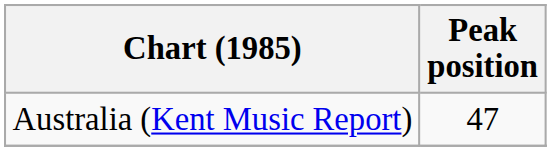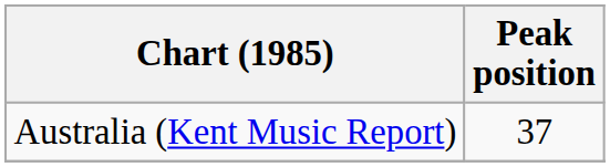 <table class="wikitable sortable">
 <tr>
 <th>Chart (1985)</th>
 <th>Peak<br>position</th>
 </tr>
 <tr>
 <td>Australia (<a href='#'>Kent Music Report</a>)</td>
-<td style="text-align:center;">47</td>
+<td style="text-align:center;">37</td>
 </tr>
 <tr>
 </tr>
 <tr>
 </tr>
 </table>
